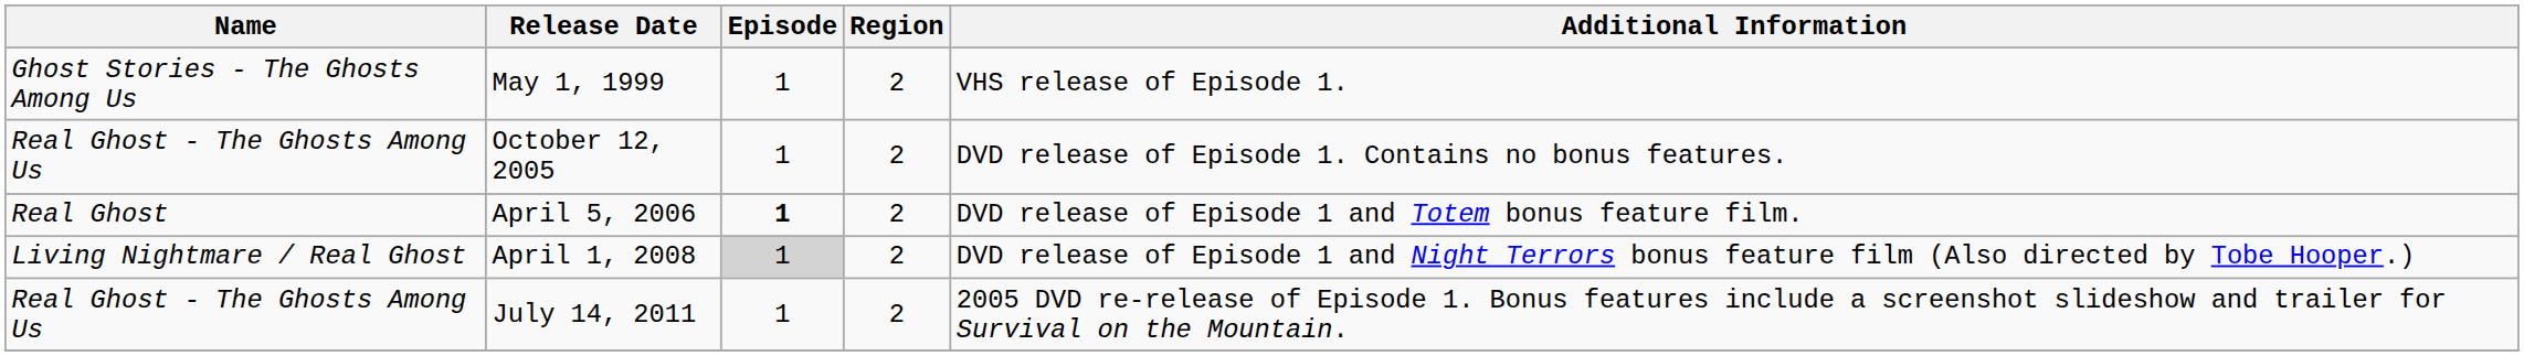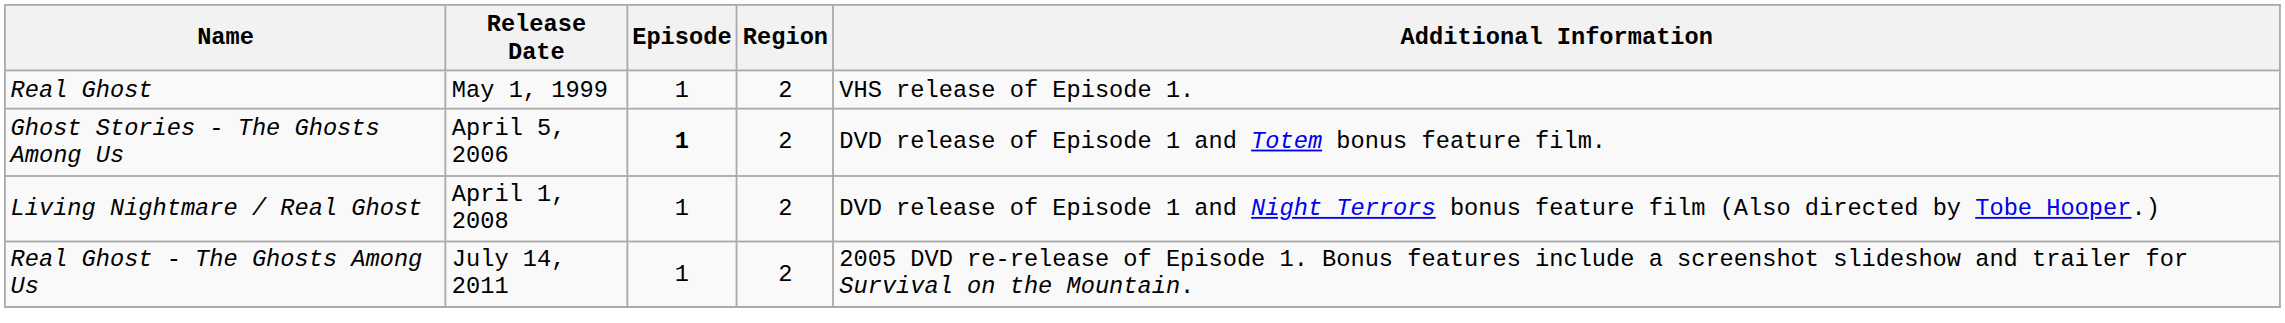 <table class="wikitable">
 <tr>
 <th>Name</th>
 <th>Release Date</th>
 <th>Episode</th>
 <th>Region</th>
 <th>Additional Information</th>
 </tr>
 <tr>
-<td><em>Ghost Stories - The Ghosts Among Us</em></td>
+<td><em>Real Ghost</em></td>
 <td>May 1, 1999</td>
 <td style="text-align:center;">1</td>
 <td style="text-align:center;">2</td>
 <td>VHS release of Episode 1.</td>
 </tr>
 <tr>
-<td><em>Real Ghost - The Ghosts Among Us</em></td>
-<td>October 12, 2005</td>
-<td style="text-align:center;">1</td>
-<td style="text-align:center;">2</td>
-<td>DVD release of Episode 1. Contains no bonus features.</td>
-</tr>
-<tr>
-<td><em>Real Ghost</em></td>
+<td><em>Ghost Stories - The Ghosts Among Us</em></td>
 <td>April 5, 2006</td>
 <td style="text-align:center;"><strong>1</strong></td>
 <td style="text-align:center;">2</td>
 <td>DVD release of Episode 1 and <em><a href='#'>Totem</a></em> bonus feature film.</td>
 </tr>
 <tr>
 <td><em>Living Nightmare / Real Ghost</em></td>
 <td>April 1, 2008</td>
-<td style="background: lightgrey; text-align:center;">1</td>
+<td style="text-align:center;">1</td>
 <td style="text-align:center;">2</td>
 <td>DVD release of Episode 1 and <em><a href='#'>Night Terrors</a></em> bonus feature film (Also directed by <a href='#'>Tobe Hooper</a>.)</td>
 </tr>
 <tr>
 <td><em>Real Ghost - The Ghosts Among Us</em></td>
 <td>July 14, 2011</td>
 <td style="text-align:center;">1</td>
 <td style="text-align:center;">2</td>
 <td>2005 DVD re-release of Episode 1. Bonus features include a screenshot slideshow and trailer for <em>Survival on the Mountain</em>.</td>
 </tr>
 <tr>
 </tr>
 </table>
